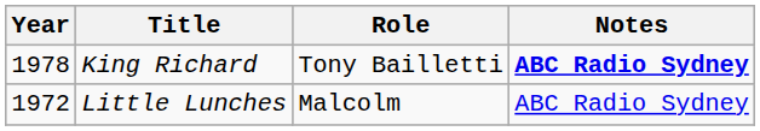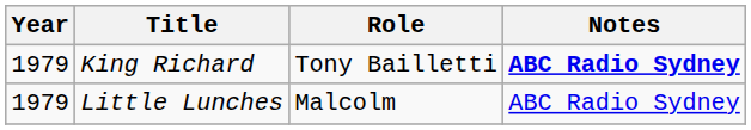 <table class=wikitable>
 <tr>
 <th>Year</th>
 <th>Title</th>
 <th>Role</th>
 <th>Notes</th>
 </tr>
 <tr>
-<td>1978</td>
+<td>1979</td>
 <td><em>King Richard</em></td>
 <td>Tony Bailletti</td>
 <td><strong><a href='#'>ABC Radio Sydney</a></strong></td>
 </tr>
 <tr>
-<td>1972</td>
+<td>1979</td>
 <td><em>Little Lunches</em></td>
 <td>Malcolm</td>
 <td><a href='#'>ABC Radio Sydney</a></td>
 </tr>
 </table>
